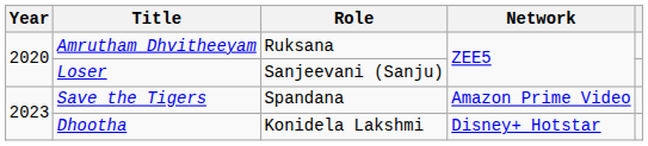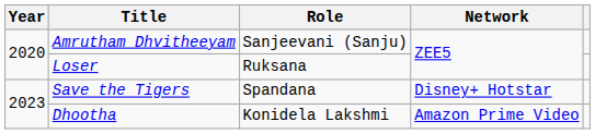 <table class="wikitable">
 <tr>
 <th>Year</th>
 <th>Title</th>
 <th>Role</th>
 <th>Network</th>
 <th class="unsortable" ></th>
 </tr>
 <tr>
 <td rowspan="2">2020</td>
 <td><em><a href='#'>Amrutham Dhvitheeyam</a></em></td>
-<td>Ruksana</td>
+<td>Sanjeevani (Sanju)</td>
 <td rowspan="2"><a href='#'>ZEE5</a></td>
 <td></td>
 </tr>
 <tr>
 <td><a href='#'><em>Loser</em></a></td>
-<td>Sanjeevani (Sanju)</td>
+<td>Ruksana</td>
 <td></td>
 </tr>
 <tr>
 <td rowspan=2>2023</td>
 <td><em><a href='#'>Save the Tigers</a></em></td>
 <td>Spandana</td>
-<td><a href='#'>Amazon Prime Video</a></td>
+<td><a href='#'>Disney+ Hotstar</a></td>
 <td></td>
 </tr>
 <tr>
 <td><em><a href='#'>Dhootha</a></em></td>
 <td>Konidela Lakshmi</td>
-<td><a href='#'>Disney+ Hotstar</a></td>
+<td><a href='#'>Amazon Prime Video</a></td>
 <td></td>
 </tr>
 </table>
